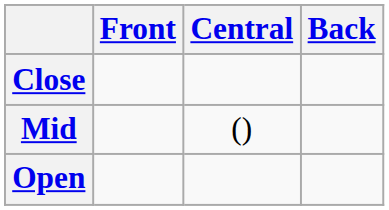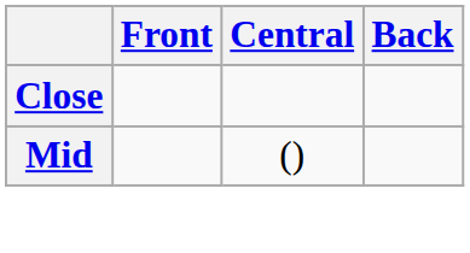 <table class="wikitable" style="text-align:center;">
 <tr>
 <th></th>
 <th><a href='#'>Front</a></th>
 <th><a href='#'>Central</a></th>
 <th><a href='#'>Back</a></th>
 </tr>
 <tr>
 <th><a href='#'>Close</a></th>
 <td></td>
 <td></td>
 <td></td>
 </tr>
 <tr>
 <th><a href='#'>Mid</a></th>
 <td></td>
 <td>()</td>
 <td></td>
 </tr>
-<tr>
-<th><a href='#'>Open</a></th>
-<td></td>
-<td></td>
-<td></td>
-</tr>
 </table>
